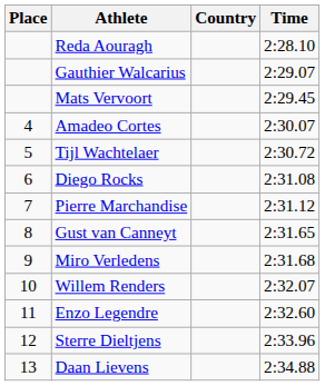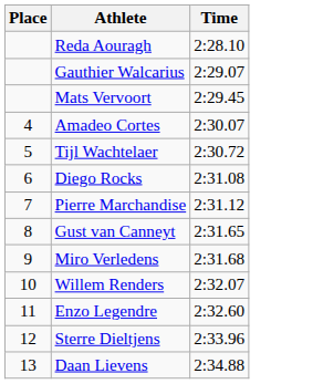 <table class="wikitable">
 <tr>
 <th>Place</th>
 <th>Athlete</th>
-<th>Country</th>
 <th>Time</th>
 </tr>
 <tr>
 <td align=center></td>
 <td><a href='#'>Reda Aouragh</a></td>
-<td></td>
 <td>2:28.10</td>
 </tr>
 <tr>
 <td align=center></td>
 <td><a href='#'>Gauthier Walcarius</a></td>
-<td></td>
 <td>2:29.07</td>
 </tr>
 <tr>
 <td align=center></td>
 <td><a href='#'>Mats Vervoort</a></td>
-<td></td>
 <td>2:29.45</td>
 </tr>
 <tr>
 <td align=center>4</td>
 <td><a href='#'>Amadeo Cortes</a></td>
-<td></td>
 <td>2:30.07</td>
 </tr>
 <tr>
 <td align=center>5</td>
 <td><a href='#'>Tijl Wachtelaer</a></td>
-<td></td>
 <td>2:30.72</td>
 </tr>
 <tr>
 <td align=center>6</td>
 <td><a href='#'>Diego Rocks</a></td>
-<td></td>
 <td>2:31.08</td>
 </tr>
 <tr>
 <td align=center>7</td>
 <td><a href='#'>Pierre Marchandise</a></td>
-<td></td>
 <td>2:31.12</td>
 </tr>
 <tr>
 <td align=center>8</td>
 <td><a href='#'>Gust van Canneyt</a></td>
-<td></td>
 <td>2:31.65</td>
 </tr>
 <tr>
 <td align=center>9</td>
 <td><a href='#'>Miro Verledens</a></td>
-<td></td>
 <td>2:31.68</td>
 </tr>
 <tr>
 <td align=center>10</td>
 <td><a href='#'>Willem Renders</a></td>
-<td></td>
 <td>2:32.07</td>
 </tr>
 <tr>
 <td align=center>11</td>
 <td><a href='#'>Enzo Legendre</a></td>
-<td></td>
 <td>2:32.60</td>
 </tr>
 <tr>
 <td align=center>12</td>
 <td><a href='#'>Sterre Dieltjens</a></td>
-<td></td>
 <td>2:33.96</td>
 </tr>
 <tr>
 <td align=center>13</td>
 <td><a href='#'>Daan Lievens</a></td>
-<td></td>
 <td>2:34.88</td>
 </tr>
 </table>
